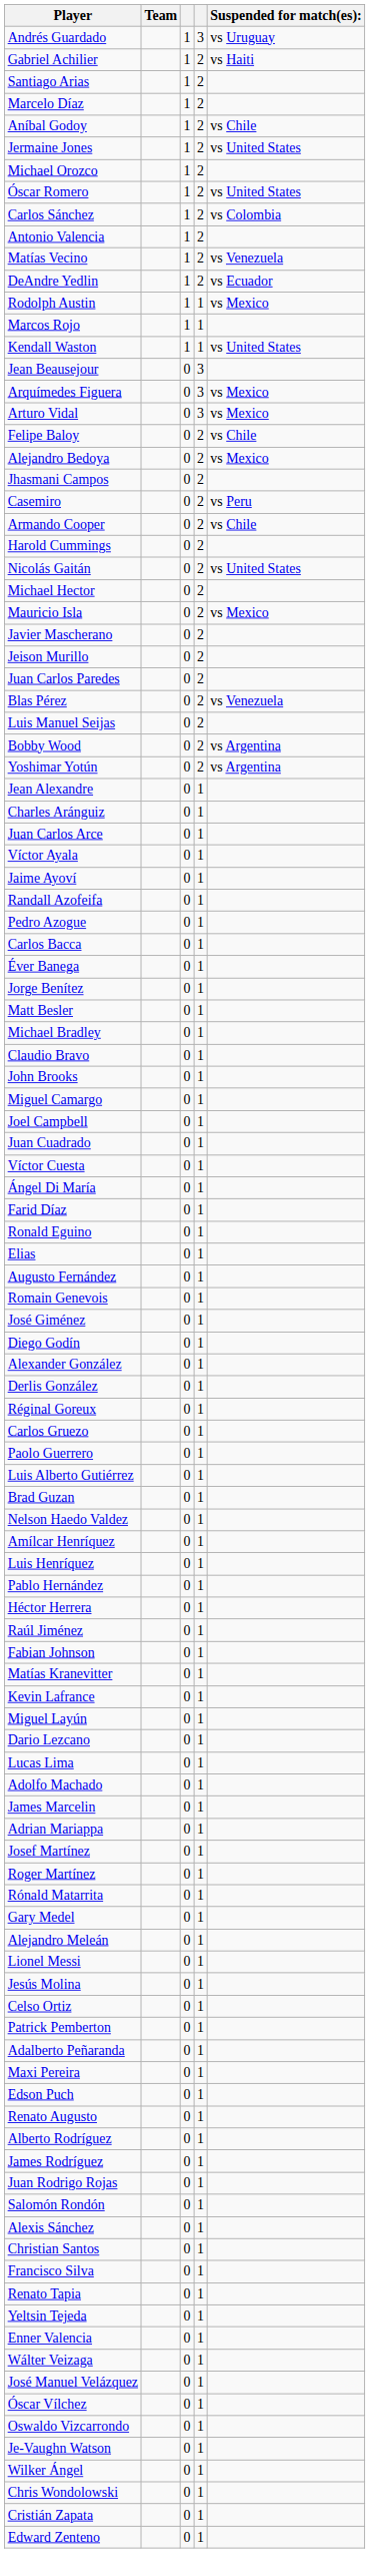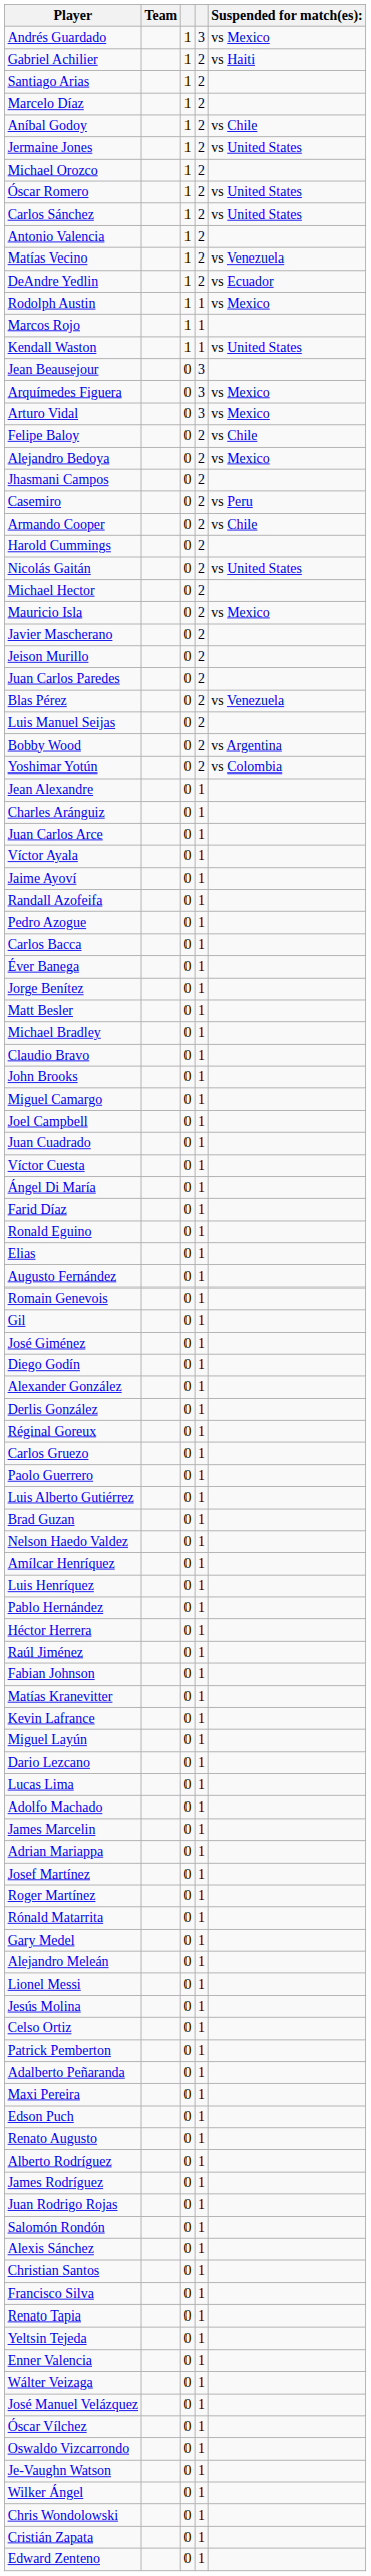 <table class="wikitable sortable" style="text-align:center;">
 <tr>
 <th>Player</th>
 <th>Team</th>
 <th></th>
 <th></th>
 <th class="unsortable">Suspended for match(es):</th>
 </tr>
 <tr>
 <td align="left"><a href='#'>Andrés Guardado</a></td>
 <td align="left"></td>
 <td>1</td>
 <td>3</td>
-<td align="left">vs <a href='#'>Uruguay</a></td>
+<td align="left">vs <a href='#'>Mexico</a></td>
 </tr>
 <tr>
 <td align="left"><a href='#'>Gabriel Achilier</a></td>
 <td align="left"></td>
 <td>1</td>
 <td>2</td>
 <td align="left">vs <a href='#'>Haiti</a></td>
 </tr>
 <tr>
 <td align="left"><a href='#'>Santiago Arias</a></td>
 <td align="left"></td>
 <td>1</td>
 <td>2</td>
 <td></td>
 </tr>
 <tr>
 <td align="left"><a href='#'>Marcelo Díaz</a></td>
 <td align="left"></td>
 <td>1</td>
 <td>2</td>
 <td></td>
 </tr>
 <tr>
 <td align="left"><a href='#'>Aníbal Godoy</a></td>
 <td align="left"></td>
 <td>1</td>
 <td>2</td>
 <td align="left">vs <a href='#'>Chile</a></td>
 </tr>
 <tr>
 <td align="left"><a href='#'>Jermaine Jones</a></td>
 <td align="left"></td>
 <td>1</td>
 <td>2</td>
 <td align="left">vs <a href='#'>United States</a></td>
 </tr>
 <tr>
 <td align="left"><a href='#'>Michael Orozco</a></td>
 <td align="left"></td>
 <td>1</td>
 <td>2</td>
 <td></td>
 </tr>
 <tr>
 <td align="left"><a href='#'>Óscar Romero</a></td>
 <td align="left"></td>
 <td>1</td>
 <td>2</td>
 <td align="left">vs <a href='#'>United States</a></td>
 </tr>
 <tr>
 <td align="left"><a href='#'>Carlos Sánchez</a></td>
 <td align="left"></td>
 <td>1</td>
 <td>2</td>
-<td align="left">vs <a href='#'>Colombia</a></td>
+<td align="left">vs <a href='#'>United States</a></td>
 </tr>
 <tr>
 <td align="left"><a href='#'>Antonio Valencia</a></td>
 <td align="left"></td>
 <td>1</td>
 <td>2</td>
 <td></td>
 </tr>
 <tr>
 <td align="left"><a href='#'>Matías Vecino</a></td>
 <td align="left"></td>
 <td>1</td>
 <td>2</td>
 <td align="left">vs <a href='#'>Venezuela</a></td>
 </tr>
 <tr>
 <td align="left"><a href='#'>DeAndre Yedlin</a></td>
 <td align="left"></td>
 <td>1</td>
 <td>2</td>
 <td align="left">vs <a href='#'>Ecuador</a></td>
 </tr>
 <tr>
 <td align="left"><a href='#'>Rodolph Austin</a></td>
 <td align="left"></td>
 <td>1</td>
 <td>1</td>
 <td align="left">vs <a href='#'>Mexico</a></td>
 </tr>
 <tr>
 <td align="left"><a href='#'>Marcos Rojo</a></td>
 <td align="left"></td>
 <td>1</td>
 <td>1</td>
 <td></td>
 </tr>
 <tr>
 <td align="left"><a href='#'>Kendall Waston</a></td>
 <td align="left"></td>
 <td>1</td>
 <td>1</td>
 <td align="left">vs <a href='#'>United States</a></td>
 </tr>
 <tr>
 <td align="left"><a href='#'>Jean Beausejour</a></td>
 <td align="left"></td>
 <td>0</td>
 <td>3</td>
 <td></td>
 </tr>
 <tr>
 <td align="left"><a href='#'>Arquímedes Figuera</a></td>
 <td align="left"></td>
 <td>0</td>
 <td>3</td>
 <td align="left">vs <a href='#'>Mexico</a></td>
 </tr>
 <tr>
 <td align="left"><a href='#'>Arturo Vidal</a></td>
 <td align="left"></td>
 <td>0</td>
 <td>3</td>
 <td align="left">vs <a href='#'>Mexico</a></td>
 </tr>
 <tr>
 <td align="left"><a href='#'>Felipe Baloy</a></td>
 <td align="left"></td>
 <td>0</td>
 <td>2</td>
 <td align="left">vs <a href='#'>Chile</a></td>
 </tr>
 <tr>
 <td align="left"><a href='#'>Alejandro Bedoya</a></td>
 <td align="left"></td>
 <td>0</td>
 <td>2</td>
 <td align="left">vs <a href='#'>Mexico</a></td>
 </tr>
 <tr>
 <td align="left"><a href='#'>Jhasmani Campos</a></td>
 <td align="left"></td>
 <td>0</td>
 <td>2</td>
 <td></td>
 </tr>
 <tr>
 <td align="left"><a href='#'>Casemiro</a></td>
 <td align="left"></td>
 <td>0</td>
 <td>2</td>
 <td align="left">vs <a href='#'>Peru</a></td>
 </tr>
 <tr>
 <td align="left"><a href='#'>Armando Cooper</a></td>
 <td align="left"></td>
 <td>0</td>
 <td>2</td>
 <td align="left">vs <a href='#'>Chile</a></td>
 </tr>
 <tr>
 <td align="left"><a href='#'>Harold Cummings</a></td>
 <td align="left"></td>
 <td>0</td>
 <td>2</td>
 <td></td>
 </tr>
 <tr>
 <td align="left"><a href='#'>Nicolás Gaitán</a></td>
 <td align="left"></td>
 <td>0</td>
 <td>2</td>
 <td align="left">vs <a href='#'>United States</a></td>
 </tr>
 <tr>
 <td align="left"><a href='#'>Michael Hector</a></td>
 <td align="left"></td>
 <td>0</td>
 <td>2</td>
 <td></td>
 </tr>
 <tr>
 <td align="left"><a href='#'>Mauricio Isla</a></td>
 <td align="left"></td>
 <td>0</td>
 <td>2</td>
 <td align="left">vs <a href='#'>Mexico</a></td>
 </tr>
 <tr>
 <td align="left"><a href='#'>Javier Mascherano</a></td>
 <td align="left"></td>
 <td>0</td>
 <td>2</td>
 <td></td>
 </tr>
 <tr>
 <td align="left"><a href='#'>Jeison Murillo</a></td>
 <td align="left"></td>
 <td>0</td>
 <td>2</td>
 <td></td>
 </tr>
 <tr>
 <td align="left"><a href='#'>Juan Carlos Paredes</a></td>
 <td align="left"></td>
 <td>0</td>
 <td>2</td>
 <td></td>
 </tr>
 <tr>
 <td align="left"><a href='#'>Blas Pérez</a></td>
 <td align="left"></td>
 <td>0</td>
 <td>2</td>
 <td align="left">vs <a href='#'>Venezuela</a></td>
 </tr>
 <tr>
 <td align="left"><a href='#'>Luis Manuel Seijas</a></td>
 <td align="left"></td>
 <td>0</td>
 <td>2</td>
 <td></td>
 </tr>
 <tr>
 <td align="left"><a href='#'>Bobby Wood</a></td>
 <td align="left"></td>
 <td>0</td>
 <td>2</td>
 <td align="left">vs <a href='#'>Argentina</a></td>
 </tr>
 <tr>
 <td align="left"><a href='#'>Yoshimar Yotún</a></td>
 <td align="left"></td>
 <td>0</td>
 <td>2</td>
-<td align="left">vs <a href='#'>Argentina</a></td>
+<td align="left">vs <a href='#'>Colombia</a></td>
 </tr>
 <tr>
 <td align="left"><a href='#'>Jean Alexandre</a></td>
 <td align="left"></td>
 <td>0</td>
 <td>1</td>
 <td></td>
 </tr>
 <tr>
 <td align="left"><a href='#'>Charles Aránguiz</a></td>
 <td align="left"></td>
 <td>0</td>
 <td>1</td>
 <td></td>
 </tr>
 <tr>
 <td align="left"><a href='#'>Juan Carlos Arce</a></td>
 <td align="left"></td>
 <td>0</td>
 <td>1</td>
 <td></td>
 </tr>
 <tr>
 <td align="left"><a href='#'>Víctor Ayala</a></td>
 <td align="left"></td>
 <td>0</td>
 <td>1</td>
 <td></td>
 </tr>
 <tr>
 <td align="left"><a href='#'>Jaime Ayoví</a></td>
 <td align="left"></td>
 <td>0</td>
 <td>1</td>
 <td></td>
 </tr>
 <tr>
 <td align="left"><a href='#'>Randall Azofeifa</a></td>
 <td align="left"></td>
 <td>0</td>
 <td>1</td>
 <td></td>
 </tr>
 <tr>
 <td align="left"><a href='#'>Pedro Azogue</a></td>
 <td align="left"></td>
 <td>0</td>
 <td>1</td>
 <td></td>
 </tr>
 <tr>
 <td align="left"><a href='#'>Carlos Bacca</a></td>
 <td align="left"></td>
 <td>0</td>
 <td>1</td>
 <td></td>
 </tr>
 <tr>
 <td align="left"><a href='#'>Éver Banega</a></td>
 <td align="left"></td>
 <td>0</td>
 <td>1</td>
 <td></td>
 </tr>
 <tr>
 <td align="left"><a href='#'>Jorge Benítez</a></td>
 <td align="left"></td>
 <td>0</td>
 <td>1</td>
 <td></td>
 </tr>
 <tr>
 <td align="left"><a href='#'>Matt Besler</a></td>
 <td align="left"></td>
 <td>0</td>
 <td>1</td>
 <td></td>
 </tr>
 <tr>
 <td align="left"><a href='#'>Michael Bradley</a></td>
 <td align="left"></td>
 <td>0</td>
 <td>1</td>
 <td></td>
 </tr>
 <tr>
 <td align="left"><a href='#'>Claudio Bravo</a></td>
 <td align="left"></td>
 <td>0</td>
 <td>1</td>
 <td></td>
 </tr>
 <tr>
 <td align="left"><a href='#'>John Brooks</a></td>
 <td align="left"></td>
 <td>0</td>
 <td>1</td>
 <td></td>
 </tr>
 <tr>
 <td align="left"><a href='#'>Miguel Camargo</a></td>
 <td align="left"></td>
 <td>0</td>
 <td>1</td>
 <td></td>
 </tr>
 <tr>
 <td align="left"><a href='#'>Joel Campbell</a></td>
 <td align="left"></td>
 <td>0</td>
 <td>1</td>
 <td></td>
 </tr>
 <tr>
 <td align="left"><a href='#'>Juan Cuadrado</a></td>
 <td align="left"></td>
 <td>0</td>
 <td>1</td>
 <td></td>
 </tr>
 <tr>
 <td align="left"><a href='#'>Víctor Cuesta</a></td>
 <td align="left"></td>
 <td>0</td>
 <td>1</td>
 <td></td>
 </tr>
 <tr>
 <td align="left"><a href='#'>Ángel Di María</a></td>
 <td align="left"></td>
 <td>0</td>
 <td>1</td>
 <td></td>
 </tr>
 <tr>
 <td align="left"><a href='#'>Farid Díaz</a></td>
 <td align="left"></td>
 <td>0</td>
 <td>1</td>
 <td></td>
 </tr>
 <tr>
 <td align="left"><a href='#'>Ronald Eguino</a></td>
 <td align="left"></td>
 <td>0</td>
 <td>1</td>
 <td></td>
 </tr>
 <tr>
 <td align="left"><a href='#'>Elias</a></td>
 <td align="left"></td>
 <td>0</td>
 <td>1</td>
 <td></td>
 </tr>
 <tr>
 <td align="left"><a href='#'>Augusto Fernández</a></td>
 <td align="left"></td>
 <td>0</td>
 <td>1</td>
 <td></td>
 </tr>
 <tr>
 <td align="left"><a href='#'>Romain Genevois</a></td>
+<td align="left"></td>
+<td>0</td>
+<td>1</td>
+<td></td>
+</tr>
+<tr>
+<td align="left"><a href='#'>Gil</a></td>
 <td align="left"></td>
 <td>0</td>
 <td>1</td>
 <td></td>
 </tr>
 <tr>
 <td align="left"><a href='#'>José Giménez</a></td>
 <td align="left"></td>
 <td>0</td>
 <td>1</td>
 <td></td>
 </tr>
 <tr>
 <td align="left"><a href='#'>Diego Godín</a></td>
 <td align="left"></td>
 <td>0</td>
 <td>1</td>
 <td></td>
 </tr>
 <tr>
 <td align="left"><a href='#'>Alexander González</a></td>
 <td align="left"></td>
 <td>0</td>
 <td>1</td>
 <td></td>
 </tr>
 <tr>
 <td align="left"><a href='#'>Derlis González</a></td>
 <td align="left"></td>
 <td>0</td>
 <td>1</td>
 <td></td>
 </tr>
 <tr>
 <td align="left"><a href='#'>Réginal Goreux</a></td>
 <td align="left"></td>
 <td>0</td>
 <td>1</td>
 <td></td>
 </tr>
 <tr>
 <td align="left"><a href='#'>Carlos Gruezo</a></td>
 <td align="left"></td>
 <td>0</td>
 <td>1</td>
 <td></td>
 </tr>
 <tr>
 <td align="left"><a href='#'>Paolo Guerrero</a></td>
 <td align="left"></td>
 <td>0</td>
 <td>1</td>
 <td></td>
 </tr>
 <tr>
 <td align="left"><a href='#'>Luis Alberto Gutiérrez</a></td>
 <td align="left"></td>
 <td>0</td>
 <td>1</td>
 <td></td>
 </tr>
 <tr>
 <td align="left"><a href='#'>Brad Guzan</a></td>
 <td align="left"></td>
 <td>0</td>
 <td>1</td>
 <td></td>
 </tr>
 <tr>
 <td align="left"><a href='#'>Nelson Haedo Valdez</a></td>
 <td align="left"></td>
 <td>0</td>
 <td>1</td>
 <td></td>
 </tr>
 <tr>
 <td align="left"><a href='#'>Amílcar Henríquez</a></td>
 <td align="left"></td>
 <td>0</td>
 <td>1</td>
 <td></td>
 </tr>
 <tr>
 <td align="left"><a href='#'>Luis Henríquez</a></td>
 <td align="left"></td>
 <td>0</td>
 <td>1</td>
 <td></td>
 </tr>
 <tr>
 <td align="left"><a href='#'>Pablo Hernández</a></td>
 <td align="left"></td>
 <td>0</td>
 <td>1</td>
 <td></td>
 </tr>
 <tr>
 <td align="left"><a href='#'>Héctor Herrera</a></td>
 <td align="left"></td>
 <td>0</td>
 <td>1</td>
 <td></td>
 </tr>
 <tr>
 <td align="left"><a href='#'>Raúl Jiménez</a></td>
 <td align="left"></td>
 <td>0</td>
 <td>1</td>
 <td></td>
 </tr>
 <tr>
 <td align="left"><a href='#'>Fabian Johnson</a></td>
 <td align="left"></td>
 <td>0</td>
 <td>1</td>
 <td></td>
 </tr>
 <tr>
 <td align="left"><a href='#'>Matías Kranevitter</a></td>
 <td align="left"></td>
 <td>0</td>
 <td>1</td>
 <td></td>
 </tr>
 <tr>
 <td align="left"><a href='#'>Kevin Lafrance</a></td>
 <td align="left"></td>
 <td>0</td>
 <td>1</td>
 <td></td>
 </tr>
 <tr>
 <td align="left"><a href='#'>Miguel Layún</a></td>
 <td align="left"></td>
 <td>0</td>
 <td>1</td>
 <td></td>
 </tr>
 <tr>
 <td align="left"><a href='#'>Dario Lezcano</a></td>
 <td align="left"></td>
 <td>0</td>
 <td>1</td>
 <td></td>
 </tr>
 <tr>
 <td align="left"><a href='#'>Lucas Lima</a></td>
 <td align="left"></td>
 <td>0</td>
 <td>1</td>
 <td></td>
 </tr>
 <tr>
 <td align="left"><a href='#'>Adolfo Machado</a></td>
 <td align="left"></td>
 <td>0</td>
 <td>1</td>
 <td></td>
 </tr>
 <tr>
 <td align="left"><a href='#'>James Marcelin</a></td>
 <td align="left"></td>
 <td>0</td>
 <td>1</td>
 <td></td>
 </tr>
 <tr>
 <td align="left"><a href='#'>Adrian Mariappa</a></td>
 <td align="left"></td>
 <td>0</td>
 <td>1</td>
 <td></td>
 </tr>
 <tr>
 <td align="left"><a href='#'>Josef Martínez</a></td>
 <td align="left"></td>
 <td>0</td>
 <td>1</td>
 <td></td>
 </tr>
 <tr>
 <td align="left"><a href='#'>Roger Martínez</a></td>
 <td align="left"></td>
 <td>0</td>
 <td>1</td>
 <td></td>
 </tr>
 <tr>
 <td align="left"><a href='#'>Rónald Matarrita</a></td>
 <td align="left"></td>
 <td>0</td>
 <td>1</td>
 <td></td>
 </tr>
 <tr>
 <td align="left"><a href='#'>Gary Medel</a></td>
 <td align="left"></td>
 <td>0</td>
 <td>1</td>
 <td></td>
 </tr>
 <tr>
 <td align="left"><a href='#'>Alejandro Meleán</a></td>
 <td align="left"></td>
 <td>0</td>
 <td>1</td>
 <td></td>
 </tr>
 <tr>
 <td align="left"><a href='#'>Lionel Messi</a></td>
 <td align="left"></td>
 <td>0</td>
 <td>1</td>
 <td></td>
 </tr>
 <tr>
 <td align="left"><a href='#'>Jesús Molina</a></td>
 <td align="left"></td>
 <td>0</td>
 <td>1</td>
 <td></td>
 </tr>
 <tr>
 <td align="left"><a href='#'>Celso Ortiz</a></td>
 <td align="left"></td>
 <td>0</td>
 <td>1</td>
 <td></td>
 </tr>
 <tr>
 <td align="left"><a href='#'>Patrick Pemberton</a></td>
 <td align="left"></td>
 <td>0</td>
 <td>1</td>
 <td></td>
 </tr>
 <tr>
 <td align="left"><a href='#'>Adalberto Peñaranda</a></td>
 <td align="left"></td>
 <td>0</td>
 <td>1</td>
 <td></td>
 </tr>
 <tr>
 <td align="left"><a href='#'>Maxi Pereira</a></td>
 <td align="left"></td>
 <td>0</td>
 <td>1</td>
 <td></td>
 </tr>
 <tr>
 <td align="left"><a href='#'>Edson Puch</a></td>
 <td align="left"></td>
 <td>0</td>
 <td>1</td>
 <td></td>
 </tr>
 <tr>
 <td align="left"><a href='#'>Renato Augusto</a></td>
 <td align="left"></td>
 <td>0</td>
 <td>1</td>
 <td></td>
 </tr>
 <tr>
 <td align="left"><a href='#'>Alberto Rodríguez</a></td>
 <td align="left"></td>
 <td>0</td>
 <td>1</td>
 <td></td>
 </tr>
 <tr>
 <td align="left"><a href='#'>James Rodríguez</a></td>
 <td align="left"></td>
 <td>0</td>
 <td>1</td>
 <td></td>
 </tr>
 <tr>
 <td align="left"><a href='#'>Juan Rodrigo Rojas</a></td>
 <td align="left"></td>
 <td>0</td>
 <td>1</td>
 <td></td>
 </tr>
 <tr>
 <td align="left"><a href='#'>Salomón Rondón</a></td>
 <td align="left"></td>
 <td>0</td>
 <td>1</td>
 <td></td>
 </tr>
 <tr>
 <td align="left"><a href='#'>Alexis Sánchez</a></td>
 <td align="left"></td>
 <td>0</td>
 <td>1</td>
 <td></td>
 </tr>
 <tr>
 <td align="left"><a href='#'>Christian Santos</a></td>
 <td align="left"></td>
 <td>0</td>
 <td>1</td>
 <td></td>
 </tr>
 <tr>
 <td align="left"><a href='#'>Francisco Silva</a></td>
 <td align="left"></td>
 <td>0</td>
 <td>1</td>
 <td></td>
 </tr>
 <tr>
 <td align="left"><a href='#'>Renato Tapia</a></td>
 <td align="left"></td>
 <td>0</td>
 <td>1</td>
 <td></td>
 </tr>
 <tr>
 <td align="left"><a href='#'>Yeltsin Tejeda</a></td>
 <td align="left"></td>
 <td>0</td>
 <td>1</td>
 <td></td>
 </tr>
 <tr>
 <td align="left"><a href='#'>Enner Valencia</a></td>
 <td align="left"></td>
 <td>0</td>
 <td>1</td>
 <td></td>
 </tr>
 <tr>
 <td align="left"><a href='#'>Wálter Veizaga</a></td>
 <td align="left"></td>
 <td>0</td>
 <td>1</td>
 <td></td>
 </tr>
 <tr>
 <td align="left"><a href='#'>José Manuel Velázquez</a></td>
 <td align="left"></td>
 <td>0</td>
 <td>1</td>
 <td></td>
 </tr>
 <tr>
 <td align="left"><a href='#'>Óscar Vílchez</a></td>
 <td align="left"></td>
 <td>0</td>
 <td>1</td>
 <td></td>
 </tr>
 <tr>
 <td align="left"><a href='#'>Oswaldo Vizcarrondo</a></td>
 <td align="left"></td>
 <td>0</td>
 <td>1</td>
 <td></td>
 </tr>
 <tr>
 <td align="left"><a href='#'>Je-Vaughn Watson</a></td>
 <td align="left"></td>
 <td>0</td>
 <td>1</td>
 <td></td>
 </tr>
 <tr>
 <td align="left"><a href='#'>Wilker Ángel</a></td>
 <td align="left"></td>
 <td>0</td>
 <td>1</td>
 <td></td>
 </tr>
 <tr>
 <td align="left"><a href='#'>Chris Wondolowski</a></td>
 <td align="left"></td>
 <td>0</td>
 <td>1</td>
 <td></td>
 </tr>
 <tr>
 <td align="left"><a href='#'>Cristián Zapata</a></td>
 <td align="left"></td>
 <td>0</td>
 <td>1</td>
 <td></td>
 </tr>
 <tr>
 <td align="left"><a href='#'>Edward Zenteno</a></td>
 <td align="left"></td>
 <td>0</td>
 <td>1</td>
 <td></td>
 </tr>
 </table>
